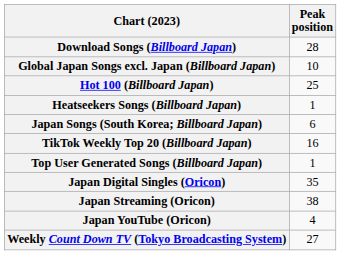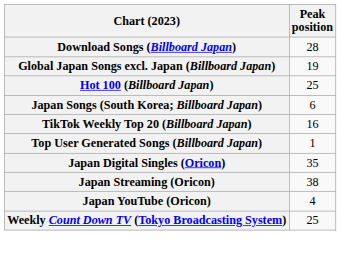 <table class="wikitable sortable plainrowheaders" style="text-align:center">
 <tr>
 <th scope="col">Chart (2023)</th>
 <th scope="col">Peak<br>position</th>
 </tr>
 <tr>
 <th scope="row">Download Songs (<em><a href='#'>Billboard Japan</a></em>)</th>
 <td>28</td>
 </tr>
 <tr>
 <th scope="row">Global Japan Songs excl. Japan (<em>Billboard Japan</em>)</th>
-<td>10</td>
+<td>19</td>
 </tr>
 <tr>
 <th scope="row"><a href='#'>Hot 100</a> (<em>Billboard Japan</em>)</th>
 <td>25</td>
-</tr>
-<tr>
-<th scope="row">Heatseekers Songs (<em>Billboard Japan</em>)</th>
-<td>1</td>
 </tr>
 <tr>
 <th scope="row">Japan Songs (South Korea; <em>Billboard Japan</em>)</th>
 <td>6</td>
 </tr>
 <tr>
 <th scope="row">TikTok Weekly Top 20 (<em>Billboard Japan</em>)</th>
 <td>16</td>
 </tr>
 <tr>
 <th scope="row">Top User Generated Songs (<em>Billboard Japan</em>)</th>
 <td>1</td>
 </tr>
 <tr>
 <th scope="row">Japan Digital Singles (<a href='#'>Oricon</a>)</th>
 <td>35</td>
 </tr>
 <tr>
 <th scope="row">Japan Streaming (Oricon)</th>
 <td>38</td>
 </tr>
 <tr>
 <th scope="row">Japan YouTube (Oricon)</th>
 <td>4</td>
 </tr>
 <tr>
 <th scope="row">Weekly <em><a href='#'>Count Down TV</a></em> (<a href='#'>Tokyo Broadcasting System</a>)</th>
-<td>27</td>
+<td>25</td>
 </tr>
 </table>
